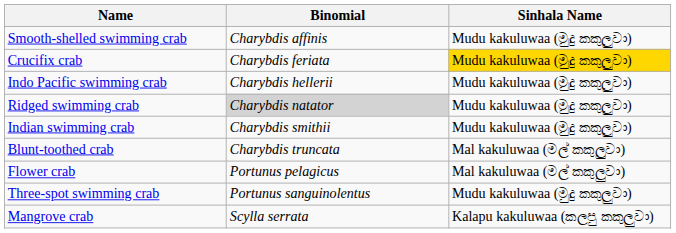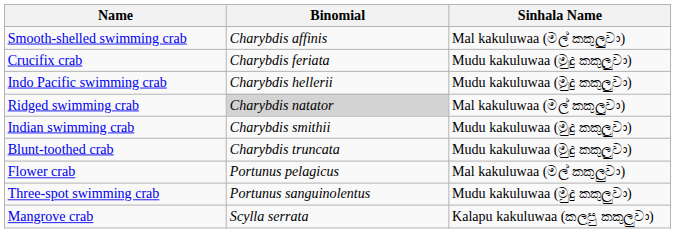 <table width=60% class="wikitable">
 <tr>
 <th width=20%>Name</th>
 <th width=20%>Binomial</th>
 <th width=20%>Sinhala Name</th>
 </tr>
 <tr>
 <td><a href='#'>Smooth-shelled swimming crab</a></td>
 <td><em>Charybdis affinis</em></td>
-<td>Mudu kakuluwaa (මුදු කකුලුවා)</td>
+<td>Mal kakuluwaa (මල් කකුලුවා)</td>
 </tr>
 <tr>
 <td><a href='#'>Crucifix crab</a></td>
 <td><em>Charybdis feriata</em></td>
-<td style="background: gold;">Mudu kakuluwaa (මුදු කකුලුවා)</td>
+<td>Mudu kakuluwaa (මුදු කකුලුවා)</td>
 </tr>
 <tr>
 <td><a href='#'>Indo Pacific swimming crab</a><br></td>
 <td><em>Charybdis hellerii</em></td>
 <td>Mudu kakuluwaa (මුදු කකුලුවා)</td>
 </tr>
 <tr>
 <td><a href='#'>Ridged swimming crab</a><br></td>
 <td style="background: lightgrey;"><em>Charybdis natator</em></td>
-<td>Mudu kakuluwaa (මුදු කකුලුවා)</td>
+<td>Mal kakuluwaa (මල් කකුලුවා)</td>
 </tr>
 <tr>
 <td><a href='#'>Indian swimming crab</a></td>
 <td><em>Charybdis smithii</em></td>
 <td>Mudu kakuluwaa (මුදු කකුලුවා)</td>
 </tr>
 <tr>
 <td><a href='#'>Blunt-toothed crab</a></td>
 <td><em>Charybdis truncata</em></td>
-<td>Mal kakuluwaa (මල් කකුලුවා)</td>
+<td>Mudu kakuluwaa (මුදු කකුලුවා)</td>
 </tr>
 <tr>
 <td><a href='#'>Flower crab</a><br></td>
 <td><em>Portunus pelagicus</em></td>
 <td>Mal kakuluwaa (මල් කකුලුවා)</td>
 </tr>
 <tr>
 <td><a href='#'>Three-spot swimming crab</a><br></td>
 <td><em>Portunus sanguinolentus</em></td>
 <td>Mudu kakuluwaa (මුදු කකුලුවා)</td>
 </tr>
 <tr>
 <td><a href='#'>Mangrove crab</a><br></td>
 <td><em>Scylla serrata</em></td>
 <td>Kalapu kakuluwaa (කලපු කකුලුවා)</td>
 </tr>
 </table>
